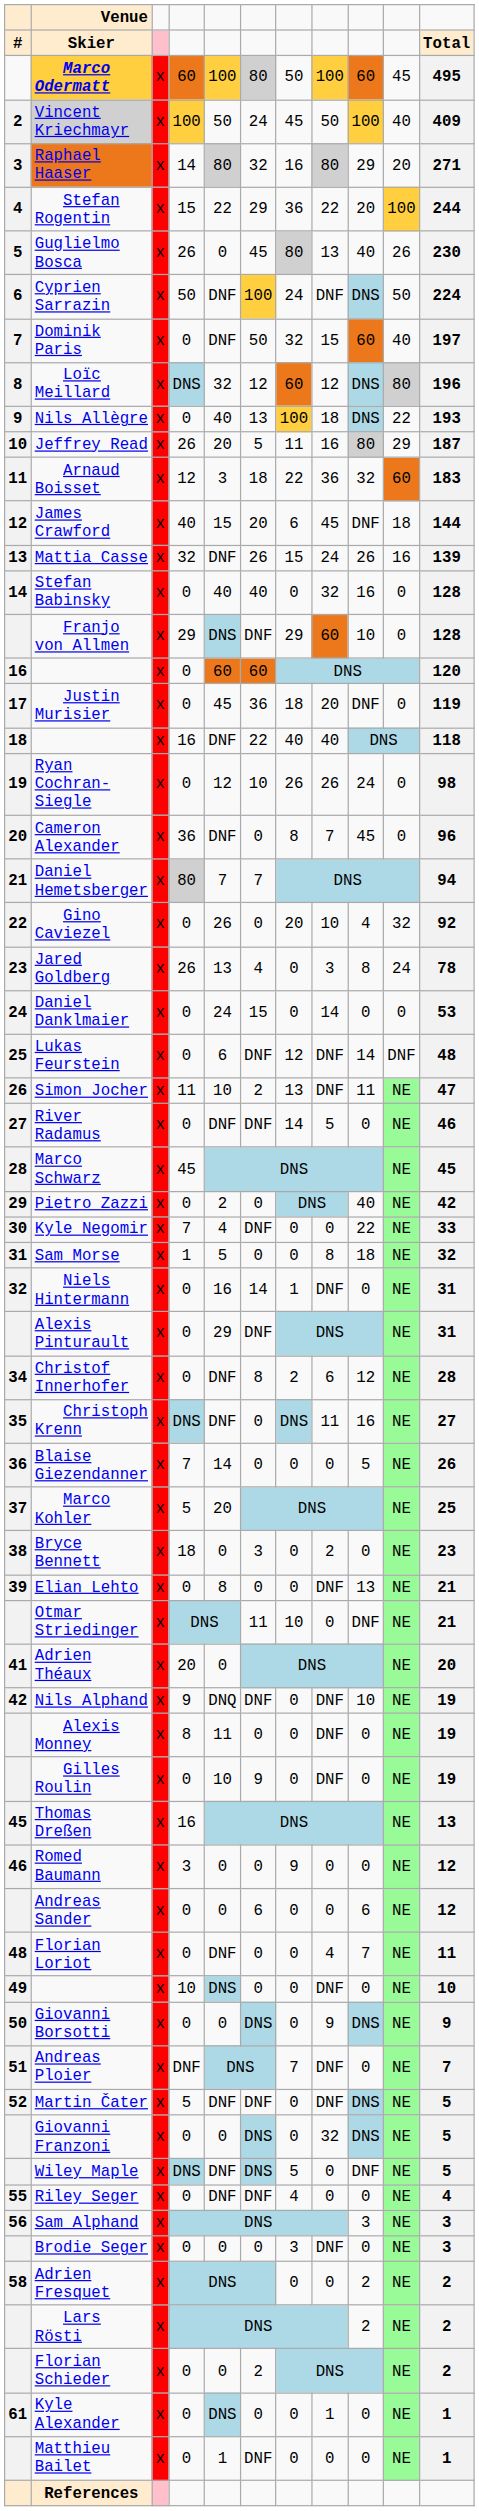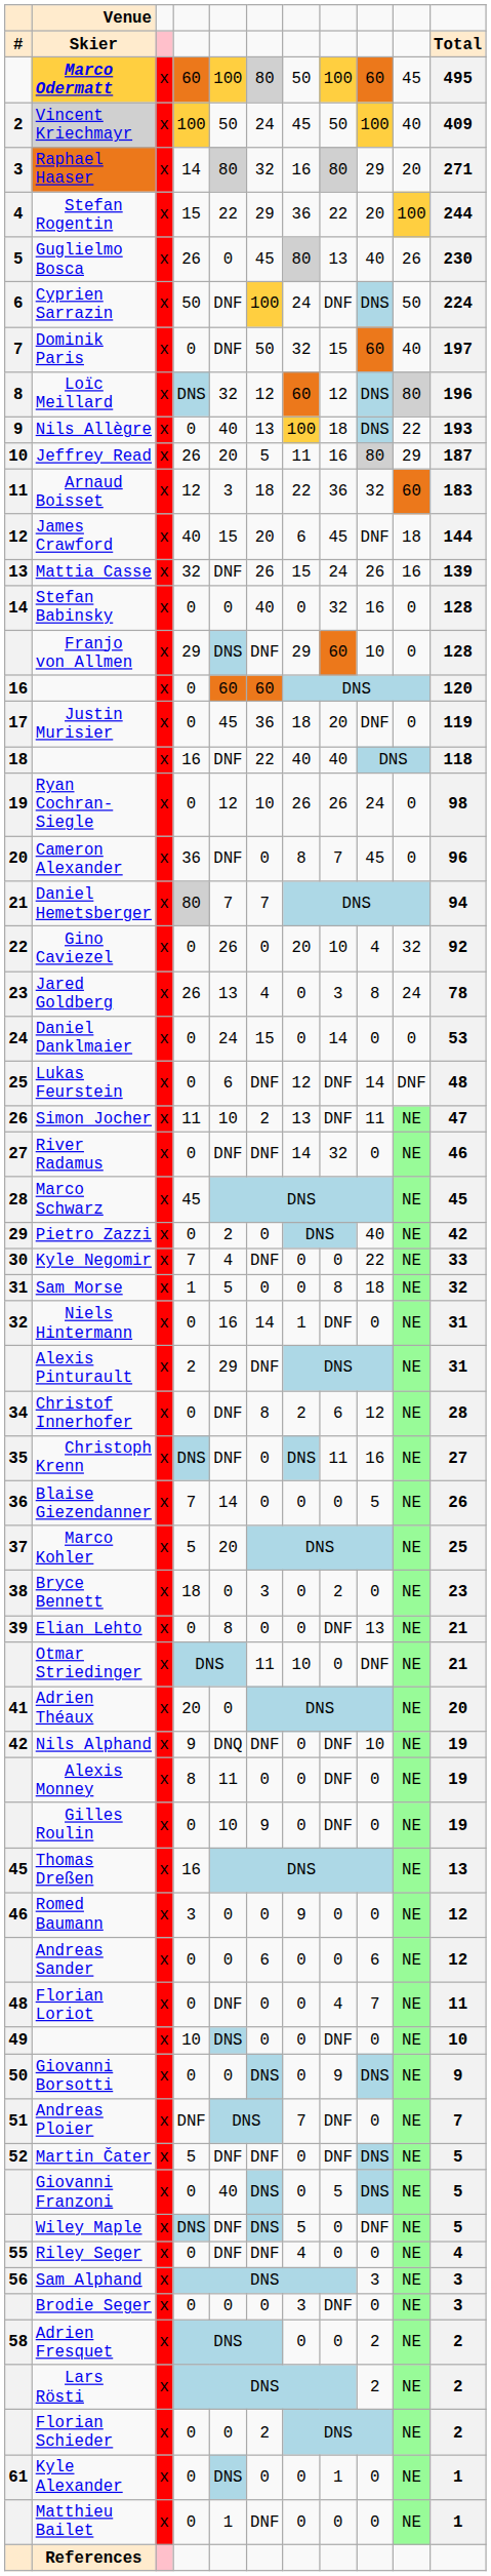 <table class="wikitable" width=60% style="font-size:100%; text-align:center;">
 <tr>
 <td bgcolor=ffebcd></td>
 <td align=right bgcolor=ffebcd><strong>Venue</strong></td>
 <td></td>
 <td></td>
 <td></td>
 <td></td>
 <td></td>
 <td></td>
 <td></td>
 <td></td>
 </tr>
 <tr>
 <td bgcolor=ffebcd><strong>#</strong></td>
 <td bgcolor=ffebcd><strong>Skier</strong></td>
 <td bgcolor=pink></td>
 <td></td>
 <td></td>
 <td></td>
 <td></td>
 <td></td>
 <td></td>
 <td></td>
 <td bgcolor=ffebcd><strong>Total</strong></td>
 </tr>
 <tr>
 <td></td>
 <td align=left bgcolor=ffcf40>   <strong><em><a href='#'>Marco Odermatt</a></em></strong></td>
 <td bgcolor=red>x</td>
 <td bgcolor=ec781b>60</td>
 <td bgcolor=ffcf40>100</td>
 <td bgcolor=d0d0d0>80</td>
 <td>50</td>
 <td bgcolor=ffcf40>100</td>
 <td bgcolor=ec781b>60</td>
 <td>45</td>
 <th>495</th>
 </tr>
 <tr>
 <th>2</th>
 <td align=left bgcolor=d0d0d0> <a href='#'>Vincent Kriechmayr</a></td>
 <td bgcolor=red>x</td>
 <td bgcolor=ffcf40>100</td>
 <td>50</td>
 <td>24</td>
 <td>45</td>
 <td>50</td>
 <td bgcolor=ffcf40>100</td>
 <td>40</td>
 <th>409</th>
 </tr>
 <tr>
 <th>3</th>
 <td align=left bgcolor=ec781b> <a href='#'>Raphael Haaser</a></td>
 <td bgcolor=red>x</td>
 <td>14</td>
 <td bgcolor=d0d0d0>80</td>
 <td>32</td>
 <td>16</td>
 <td bgcolor=d0d0d0>80</td>
 <td>29</td>
 <td>20</td>
 <th>271</th>
 </tr>
 <tr>
 <th>4</th>
 <td align=left>   <a href='#'>Stefan Rogentin</a></td>
 <td bgcolor=red>x</td>
 <td>15</td>
 <td>22</td>
 <td>29</td>
 <td>36</td>
 <td>22</td>
 <td>20</td>
 <td bgcolor=ffcf40>100</td>
 <th>244</th>
 </tr>
 <tr>
 <th>5</th>
 <td align=left> <a href='#'>Guglielmo Bosca</a></td>
 <td bgcolor=red>x</td>
 <td>26</td>
 <td>0</td>
 <td>45</td>
 <td bgcolor=d0d0d0>80</td>
 <td>13</td>
 <td>40</td>
 <td>26</td>
 <th>230</th>
 </tr>
 <tr>
 <th>6</th>
 <td align=left> <a href='#'>Cyprien Sarrazin</a></td>
 <td bgcolor=red>x</td>
 <td>50</td>
 <td>DNF</td>
 <td bgcolor=ffcf40>100</td>
 <td>24</td>
 <td>DNF</td>
 <td bgcolor=add8e6>DNS</td>
 <td>50</td>
 <th>224</th>
 </tr>
 <tr>
 <th>7</th>
 <td align=left> <a href='#'>Dominik Paris</a></td>
 <td bgcolor=red>x</td>
 <td>0</td>
 <td>DNF</td>
 <td>50</td>
 <td>32</td>
 <td>15</td>
 <td bgcolor=ec781b>60</td>
 <td>40</td>
 <th>197</th>
 </tr>
 <tr>
 <th>8</th>
 <td align=left>   <a href='#'>Loïc Meillard</a></td>
 <td bgcolor=red>x</td>
 <td bgcolor=add8e6>DNS</td>
 <td>32</td>
 <td>12</td>
 <td bgcolor=ec781b>60</td>
 <td>12</td>
 <td bgcolor=add8e6>DNS</td>
 <td bgcolor=d0d0d0>80</td>
 <th>196</th>
 </tr>
 <tr>
 <th>9</th>
 <td align=left> <a href='#'>Nils Allègre</a></td>
 <td bgcolor=red>x</td>
 <td>0</td>
 <td>40</td>
 <td>13</td>
 <td bgcolor=ffcf40>100</td>
 <td>18</td>
 <td bgcolor=add8e6>DNS</td>
 <td>22</td>
 <th>193</th>
 </tr>
 <tr>
 <th>10</th>
 <td align=left> <a href='#'>Jeffrey Read</a></td>
 <td bgcolor=red>x</td>
 <td>26</td>
 <td>20</td>
 <td>5</td>
 <td>11</td>
 <td>16</td>
 <td bgcolor=d0d0d0>80</td>
 <td>29</td>
 <th>187</th>
 </tr>
 <tr>
 <th>11</th>
 <td align=left>   <a href='#'>Arnaud Boisset</a></td>
 <td bgcolor=red>x</td>
 <td>12</td>
 <td>3</td>
 <td>18</td>
 <td>22</td>
 <td>36</td>
 <td>32</td>
 <td bgcolor=ec781b>60</td>
 <th>183</th>
 </tr>
 <tr>
 <th>12</th>
 <td align=left> <a href='#'>James Crawford</a></td>
 <td bgcolor=red>x</td>
 <td>40</td>
 <td>15</td>
 <td>20</td>
 <td>6</td>
 <td>45</td>
 <td>DNF</td>
 <td>18</td>
 <th>144</th>
 </tr>
 <tr>
 <th>13</th>
 <td align=left> <a href='#'>Mattia Casse</a></td>
 <td bgcolor=red>x</td>
 <td>32</td>
 <td>DNF</td>
 <td>26</td>
 <td>15</td>
 <td>24</td>
 <td>26</td>
 <td>16</td>
 <th>139</th>
 </tr>
 <tr>
 <th>14</th>
 <td align=left> <a href='#'>Stefan Babinsky</a></td>
 <td bgcolor=red>x</td>
 <td>0</td>
-<td>40</td>
+<td>0</td>
 <td>40</td>
 <td>0</td>
 <td>32</td>
 <td>16</td>
 <td>0</td>
 <th>128</th>
 </tr>
 <tr>
 <th></th>
 <td align=left>   <a href='#'>Franjo von Allmen</a></td>
 <td bgcolor=red>x</td>
 <td>29</td>
 <td bgcolor=add8e6>DNS</td>
 <td>DNF</td>
 <td>29</td>
 <td bgcolor=ec781b>60</td>
 <td>10</td>
 <td>0</td>
 <th>128</th>
 </tr>
 <tr>
 <th>16</th>
 <td align=left></td>
 <td bgcolor=red>x</td>
 <td>0</td>
 <td bgcolor=ec781b>60</td>
 <td bgcolor=ec781b>60</td>
 <td colspan=4 bgcolor=add8e6>DNS</td>
 <th>120</th>
 </tr>
 <tr>
 <th>17</th>
 <td align=left>   <a href='#'>Justin Murisier</a></td>
 <td bgcolor=red>x</td>
 <td>0</td>
 <td>45</td>
 <td>36</td>
 <td>18</td>
 <td>20</td>
 <td>DNF</td>
 <td>0</td>
 <th>119</th>
 </tr>
 <tr>
 <th>18</th>
 <td align=left></td>
 <td bgcolor=red>x</td>
 <td>16</td>
 <td>DNF</td>
 <td>22</td>
 <td>40</td>
 <td>40</td>
 <td colspan=2 bgcolor=add8e6>DNS</td>
 <th>118</th>
 </tr>
 <tr>
 <th>19</th>
 <td align=left> <a href='#'>Ryan Cochran-Siegle</a></td>
 <td bgcolor=red>x</td>
 <td>0</td>
 <td>12</td>
 <td>10</td>
 <td>26</td>
 <td>26</td>
 <td>24</td>
 <td>0</td>
 <th>98</th>
 </tr>
 <tr>
 <th>20</th>
 <td align=left> <a href='#'>Cameron Alexander</a></td>
 <td bgcolor=red>x</td>
 <td>36</td>
 <td>DNF</td>
 <td>0</td>
 <td>8</td>
 <td>7</td>
 <td>45</td>
 <td>0</td>
 <th>96</th>
 </tr>
 <tr>
 <th>21</th>
 <td align=left> <a href='#'>Daniel Hemetsberger</a></td>
 <td bgcolor=red>x</td>
 <td bgcolor=d0d0d0>80</td>
 <td>7</td>
 <td>7</td>
 <td colspan=4 bgcolor=add8e6>DNS</td>
 <th>94</th>
 </tr>
 <tr>
 <th>22</th>
 <td align=left>   <a href='#'>Gino Caviezel</a></td>
 <td bgcolor=red>x</td>
 <td>0</td>
 <td>26</td>
 <td>0</td>
 <td>20</td>
 <td>10</td>
 <td>4</td>
 <td>32</td>
 <th>92</th>
 </tr>
 <tr>
 <th>23</th>
 <td align=left> <a href='#'>Jared Goldberg</a></td>
 <td bgcolor=red>x</td>
 <td>26</td>
 <td>13</td>
 <td>4</td>
 <td>0</td>
 <td>3</td>
 <td>8</td>
 <td>24</td>
 <th>78</th>
 </tr>
 <tr>
 <th>24</th>
 <td align=left> <a href='#'>Daniel Danklmaier</a></td>
 <td bgcolor=red>x</td>
 <td>0</td>
 <td>24</td>
 <td>15</td>
 <td>0</td>
 <td>14</td>
 <td>0</td>
 <td>0</td>
 <th>53</th>
 </tr>
 <tr>
 <th>25</th>
 <td align=left> <a href='#'>Lukas Feurstein</a></td>
 <td bgcolor=red>x</td>
 <td>0</td>
 <td>6</td>
 <td>DNF</td>
 <td>12</td>
 <td>DNF</td>
 <td>14</td>
 <td>DNF</td>
 <th>48</th>
 </tr>
 <tr>
 <th>26</th>
 <td align=left> <a href='#'>Simon Jocher</a></td>
 <td bgcolor=red>x</td>
 <td>11</td>
 <td>10</td>
 <td>2</td>
 <td>13</td>
 <td>DNF</td>
 <td>11</td>
 <td bgcolor=98fb98>NE</td>
 <th>47</th>
 </tr>
 <tr>
 <th>27</th>
 <td align=left> <a href='#'>River Radamus</a></td>
 <td bgcolor=red>x</td>
 <td>0</td>
 <td>DNF</td>
 <td>DNF</td>
 <td>14</td>
-<td>5</td>
+<td>32</td>
 <td>0</td>
 <td bgcolor=98fb98>NE</td>
 <th>46</th>
 </tr>
 <tr>
 <th>28</th>
 <td align=left> <a href='#'>Marco Schwarz</a></td>
 <td bgcolor=red>x</td>
 <td>45</td>
 <td colspan=5 bgcolor=add8e6>DNS</td>
 <td bgcolor=98fb98>NE</td>
 <th>45</th>
 </tr>
 <tr>
 <th>29</th>
 <td align=left> <a href='#'>Pietro Zazzi</a></td>
 <td bgcolor=red>x</td>
 <td>0</td>
 <td>2</td>
 <td>0</td>
 <td colspan=2 bgcolor=add8e6>DNS</td>
 <td>40</td>
 <td bgcolor=98fb98>NE</td>
 <th>42</th>
 </tr>
 <tr>
 <th>30</th>
 <td align=left> <a href='#'>Kyle Negomir</a></td>
 <td bgcolor=red>x</td>
 <td>7</td>
 <td>4</td>
 <td>DNF</td>
 <td>0</td>
 <td>0</td>
 <td>22</td>
 <td bgcolor=98fb98>NE</td>
 <th>33</th>
 </tr>
 <tr>
 <th>31</th>
 <td align=left> <a href='#'>Sam Morse</a></td>
 <td bgcolor=red>x</td>
 <td>1</td>
 <td>5</td>
 <td>0</td>
 <td>0</td>
 <td>8</td>
 <td>18</td>
 <td bgcolor=98fb98>NE</td>
 <th>32</th>
 </tr>
 <tr>
 <th>32</th>
 <td align=left>   <a href='#'>Niels Hintermann</a></td>
 <td bgcolor=red>x</td>
 <td>0</td>
 <td>16</td>
 <td>14</td>
 <td>1</td>
 <td>DNF</td>
 <td>0</td>
 <td bgcolor=98fb98>NE</td>
 <th>31</th>
 </tr>
 <tr>
 <th></th>
 <td align=left> <a href='#'>Alexis Pinturault</a></td>
 <td bgcolor=red>x</td>
-<td>0</td>
+<td>2</td>
 <td>29</td>
 <td>DNF</td>
 <td colspan=3 bgcolor=add8e6>DNS</td>
 <td bgcolor=98fb98>NE</td>
 <th>31</th>
 </tr>
 <tr>
 <th>34</th>
 <td align=left> <a href='#'>Christof Innerhofer</a></td>
 <td bgcolor=red>x</td>
 <td>0</td>
 <td>DNF</td>
 <td>8</td>
 <td>2</td>
 <td>6</td>
 <td>12</td>
 <td bgcolor=98fb98>NE</td>
 <th>28</th>
 </tr>
 <tr>
 <th>35</th>
 <td align=left>   <a href='#'>Christoph Krenn</a></td>
 <td bgcolor=red>x</td>
 <td bgcolor=add8e6>DNS</td>
 <td>DNF</td>
 <td>0</td>
 <td bgcolor=add8e6>DNS</td>
 <td>11</td>
 <td>16</td>
 <td bgcolor=98fb98>NE</td>
 <th>27</th>
 </tr>
 <tr>
 <th>36</th>
 <td align=left> <a href='#'>Blaise Giezendanner</a></td>
 <td bgcolor=red>x</td>
 <td>7</td>
 <td>14</td>
 <td>0</td>
 <td>0</td>
 <td>0</td>
 <td>5</td>
 <td bgcolor=98fb98>NE</td>
 <th>26</th>
 </tr>
 <tr>
 <th>37</th>
 <td align=left>   <a href='#'>Marco Kohler</a></td>
 <td bgcolor=red>x</td>
 <td>5</td>
 <td>20</td>
 <td colspan=4 bgcolor=add8e6>DNS</td>
 <td bgcolor=98fb98>NE</td>
 <th>25</th>
 </tr>
 <tr>
 <th>38</th>
 <td align=left> <a href='#'>Bryce Bennett</a></td>
 <td bgcolor=red>x</td>
 <td>18</td>
 <td>0</td>
 <td>3</td>
 <td>0</td>
 <td>2</td>
 <td>0</td>
 <td bgcolor=98fb98>NE</td>
 <th>23</th>
 </tr>
 <tr>
 <th>39</th>
 <td align=left> <a href='#'>Elian Lehto</a></td>
 <td bgcolor=red>x</td>
 <td>0</td>
 <td>8</td>
 <td>0</td>
 <td>0</td>
 <td>DNF</td>
 <td>13</td>
 <td bgcolor=98fb98>NE</td>
 <th>21</th>
 </tr>
 <tr>
 <th></th>
 <td align=left> <a href='#'>Otmar Striedinger</a></td>
 <td bgcolor=red>x</td>
 <td colspan=2 bgcolor=add8e6>DNS</td>
 <td>11</td>
 <td>10</td>
 <td>0</td>
 <td>DNF</td>
 <td bgcolor=98fb98>NE</td>
 <th>21</th>
 </tr>
 <tr>
 <th>41</th>
 <td align=left> <a href='#'>Adrien Théaux</a></td>
 <td bgcolor=red>x</td>
 <td>20</td>
 <td>0</td>
 <td colspan=4 bgcolor=add8e6>DNS</td>
 <td bgcolor=98fb98>NE</td>
 <th>20</th>
 </tr>
 <tr>
 <th>42</th>
 <td align=left> <a href='#'>Nils Alphand</a></td>
 <td bgcolor=red>x</td>
 <td>9</td>
 <td>DNQ</td>
 <td>DNF</td>
 <td>0</td>
 <td>DNF</td>
 <td>10</td>
 <td bgcolor=98fb98>NE</td>
 <th>19</th>
 </tr>
 <tr>
 <th></th>
 <td align=left>   <a href='#'>Alexis Monney</a></td>
 <td bgcolor=red>x</td>
 <td>8</td>
 <td>11</td>
 <td>0</td>
 <td>0</td>
 <td>DNF</td>
 <td>0</td>
 <td bgcolor=98fb98>NE</td>
 <th>19</th>
 </tr>
 <tr>
 <th></th>
 <td align=left>   <a href='#'>Gilles Roulin</a></td>
 <td bgcolor=red>x</td>
 <td>0</td>
 <td>10</td>
 <td>9</td>
 <td>0</td>
 <td>DNF</td>
 <td>0</td>
 <td bgcolor=98fb98>NE</td>
 <th>19</th>
 </tr>
 <tr>
 <th>45</th>
 <td align=left> <a href='#'>Thomas Dreßen</a></td>
 <td bgcolor=red>x</td>
 <td>16</td>
 <td colspan=5 bgcolor=add8e6>DNS</td>
 <td bgcolor=98fb98>NE</td>
 <th>13</th>
 </tr>
 <tr>
 <th>46</th>
 <td align=left> <a href='#'>Romed Baumann</a></td>
 <td bgcolor=red>x</td>
 <td>3</td>
 <td>0</td>
 <td>0</td>
 <td>9</td>
 <td>0</td>
 <td>0</td>
 <td bgcolor=98fb98>NE</td>
 <th>12</th>
 </tr>
 <tr>
 <th></th>
 <td align=left> <a href='#'>Andreas Sander</a></td>
 <td bgcolor=red>x</td>
 <td>0</td>
 <td>0</td>
 <td>6</td>
 <td>0</td>
 <td>0</td>
 <td>6</td>
 <td bgcolor=98fb98>NE</td>
 <th>12</th>
 </tr>
 <tr>
 <th>48</th>
 <td align=left> <a href='#'>Florian Loriot</a></td>
 <td bgcolor=red>x</td>
 <td>0</td>
 <td>DNF</td>
 <td>0</td>
 <td>0</td>
 <td>4</td>
 <td>7</td>
 <td bgcolor=98fb98>NE</td>
 <th>11</th>
 </tr>
 <tr>
 <th>49</th>
 <td align=left></td>
 <td bgcolor=red>x</td>
 <td>10</td>
 <td bgcolor=add8e6>DNS</td>
 <td>0</td>
 <td>0</td>
 <td>DNF</td>
 <td>0</td>
 <td bgcolor=98fb98>NE</td>
 <th>10</th>
 </tr>
 <tr>
 <th>50</th>
 <td align=left> <a href='#'>Giovanni Borsotti</a></td>
 <td bgcolor=red>x</td>
 <td>0</td>
 <td>0</td>
 <td bgcolor=add8e6>DNS</td>
 <td>0</td>
 <td>9</td>
 <td bgcolor=add8e6>DNS</td>
 <td bgcolor=98fb98>NE</td>
 <th>9</th>
 </tr>
 <tr>
 <th>51</th>
 <td align=left> <a href='#'>Andreas Ploier</a></td>
 <td bgcolor=red>x</td>
 <td>DNF</td>
 <td colspan=2 bgcolor=add8e6>DNS</td>
 <td>7</td>
 <td>DNF</td>
 <td>0</td>
 <td bgcolor=98fb98>NE</td>
 <th>7</th>
 </tr>
 <tr>
 <th>52</th>
 <td align=left> <a href='#'>Martin Čater</a></td>
 <td bgcolor=red>x</td>
 <td>5</td>
 <td>DNF</td>
 <td>DNF</td>
 <td>0</td>
 <td>DNF</td>
 <td bgcolor=add8e6>DNS</td>
 <td bgcolor=98fb98>NE</td>
 <th>5</th>
 </tr>
 <tr>
 <th></th>
 <td align=left> <a href='#'>Giovanni Franzoni</a></td>
 <td bgcolor=red>x</td>
 <td>0</td>
-<td>0</td>
+<td>40</td>
 <td bgcolor=add8e6>DNS</td>
 <td>0</td>
-<td>32</td>
+<td>5</td>
 <td bgcolor=add8e6>DNS</td>
 <td bgcolor=98fb98>NE</td>
 <th>5</th>
 </tr>
 <tr>
 <th></th>
 <td align=left> <a href='#'>Wiley Maple</a></td>
 <td bgcolor=red>x</td>
 <td bgcolor=add8e6>DNS</td>
 <td>DNF</td>
 <td bgcolor=add8e6>DNS</td>
 <td>5</td>
 <td>0</td>
 <td>DNF</td>
 <td bgcolor=98fb98>NE</td>
 <th>5</th>
 </tr>
 <tr>
 <th>55</th>
 <td align=left> <a href='#'>Riley Seger</a></td>
 <td bgcolor=red>x</td>
 <td>0</td>
 <td>DNF</td>
 <td>DNF</td>
 <td>4</td>
 <td>0</td>
 <td>0</td>
 <td bgcolor=98fb98>NE</td>
 <th>4</th>
 </tr>
 <tr>
 <th>56</th>
 <td align=left> <a href='#'>Sam Alphand</a></td>
 <td bgcolor=red>x</td>
 <td colspan=5 bgcolor=add8e6>DNS</td>
 <td>3</td>
 <td bgcolor=98fb98>NE</td>
 <th>3</th>
 </tr>
 <tr>
 <th></th>
 <td align=left> <a href='#'>Brodie Seger</a></td>
 <td bgcolor=red>x</td>
 <td>0</td>
 <td>0</td>
 <td>0</td>
 <td>3</td>
 <td>DNF</td>
 <td>0</td>
 <td bgcolor=98fb98>NE</td>
 <th>3</th>
 </tr>
 <tr>
 <th>58</th>
 <td align=left> <a href='#'>Adrien Fresquet</a></td>
 <td bgcolor=red>x</td>
 <td colspan=3 bgcolor=add8e6>DNS</td>
 <td>0</td>
 <td>0</td>
 <td>2</td>
 <td bgcolor=98fb98>NE</td>
 <th>2</th>
 </tr>
 <tr>
 <th></th>
 <td align=left>   <a href='#'>Lars Rösti</a></td>
 <td bgcolor=red>x</td>
 <td colspan=5 bgcolor=add8e6>DNS</td>
 <td>2</td>
 <td bgcolor=98fb98>NE</td>
 <th>2</th>
 </tr>
 <tr>
 <th></th>
 <td align=left> <a href='#'>Florian Schieder</a></td>
 <td bgcolor=red>x</td>
 <td>0</td>
 <td>0</td>
 <td>2</td>
 <td colspan=3 bgcolor=add8e6>DNS</td>
 <td bgcolor=98fb98>NE</td>
 <th>2</th>
 </tr>
 <tr>
 <th>61</th>
 <td align=left> <a href='#'>Kyle Alexander</a></td>
 <td bgcolor=red>x</td>
 <td>0</td>
 <td bgcolor=add8e6>DNS</td>
 <td>0</td>
 <td>0</td>
 <td>1</td>
 <td>0</td>
 <td bgcolor=98fb98>NE</td>
 <th>1</th>
 </tr>
 <tr>
 <th></th>
 <td align=left> <a href='#'>Matthieu Bailet</a></td>
 <td bgcolor=red>x</td>
 <td>0</td>
 <td>1</td>
 <td>DNF</td>
 <td>0</td>
 <td>0</td>
 <td>0</td>
 <td bgcolor=98fb98>NE</td>
 <th>1</th>
 </tr>
 <tr>
 <td bgcolor=ffebcd></td>
 <td bgcolor=ffebcd><strong>References</strong></td>
 <td bgcolor=pink></td>
 <td></td>
 <td></td>
 <td></td>
 <td></td>
 <td></td>
 <td></td>
 <td></td>
 </tr>
 </table>
